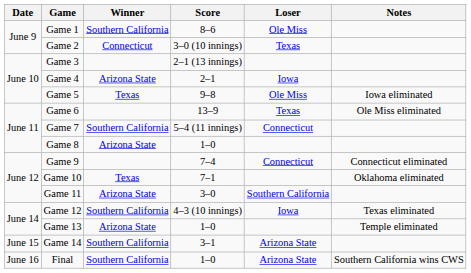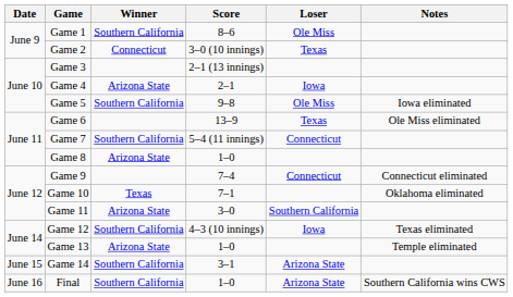 <table class="wikitable">
 <tr>
 <th>Date</th>
 <th>Game</th>
 <th>Winner</th>
 <th>Score</th>
 <th>Loser</th>
 <th>Notes</th>
 </tr>
 <tr align=center>
 <td rowspan=2>June 9</td>
 <td>Game 1</td>
 <td><a href='#'>Southern California</a></td>
 <td>8–6</td>
 <td><a href='#'>Ole Miss</a></td>
 <td></td>
 </tr>
 <tr align=center>
 <td>Game 2</td>
 <td><a href='#'>Connecticut</a></td>
 <td>3–0 (10 innings)</td>
 <td><a href='#'>Texas</a></td>
 <td></td>
 </tr>
 <tr align=center>
 <td rowspan=3>June 10</td>
 <td>Game 3</td>
 <td></td>
 <td>2–1 (13 innings)</td>
 <td></td>
 <td></td>
 </tr>
 <tr align=center>
 <td>Game 4</td>
 <td><a href='#'>Arizona State</a></td>
 <td>2–1</td>
 <td><a href='#'>Iowa</a></td>
 <td></td>
 </tr>
 <tr align=center>
 <td>Game 5</td>
-<td><a href='#'>Texas</a></td>
+<td><a href='#'>Southern California</a></td>
 <td>9–8</td>
 <td><a href='#'>Ole Miss</a></td>
 <td>Iowa eliminated</td>
 </tr>
 <tr align=center>
 <td rowspan=3>June 11</td>
 <td>Game 6</td>
 <td></td>
 <td>13–9</td>
 <td><a href='#'>Texas</a></td>
 <td>Ole Miss eliminated</td>
 </tr>
 <tr align=center>
 <td>Game 7</td>
 <td><a href='#'>Southern California</a></td>
 <td>5–4 (11 innings)</td>
 <td><a href='#'>Connecticut</a></td>
 <td></td>
 </tr>
 <tr align=center>
 <td>Game 8</td>
 <td><a href='#'>Arizona State</a></td>
 <td>1–0</td>
 <td></td>
 <td></td>
 </tr>
 <tr align=center>
 <td rowspan=3>June 12</td>
 <td>Game 9</td>
 <td></td>
 <td>7–4</td>
 <td><a href='#'>Connecticut</a></td>
 <td>Connecticut eliminated</td>
 </tr>
 <tr align=center>
 <td>Game 10</td>
 <td><a href='#'>Texas</a></td>
 <td>7–1</td>
 <td></td>
 <td>Oklahoma eliminated</td>
 </tr>
 <tr align=center>
 <td>Game 11</td>
 <td><a href='#'>Arizona State</a></td>
 <td>3–0</td>
 <td><a href='#'>Southern California</a></td>
 <td></td>
 </tr>
 <tr align=center>
 <td rowspan=2>June 14</td>
 <td>Game 12</td>
 <td><a href='#'>Southern California</a></td>
 <td>4–3 (10 innings)</td>
 <td><a href='#'>Iowa</a></td>
 <td>Texas eliminated</td>
 </tr>
 <tr align=center>
 <td>Game 13</td>
 <td><a href='#'>Arizona State</a></td>
 <td>1–0</td>
 <td></td>
 <td>Temple eliminated</td>
 </tr>
 <tr align=center>
 <td>June 15</td>
 <td>Game 14</td>
 <td><a href='#'>Southern California</a></td>
 <td>3–1</td>
 <td><a href='#'>Arizona State</a></td>
 <td></td>
 </tr>
 <tr align=center>
 <td>June 16</td>
 <td>Final</td>
 <td><a href='#'>Southern California</a></td>
 <td>1–0</td>
 <td><a href='#'>Arizona State</a></td>
 <td>Southern California wins CWS</td>
 </tr>
 </table>
